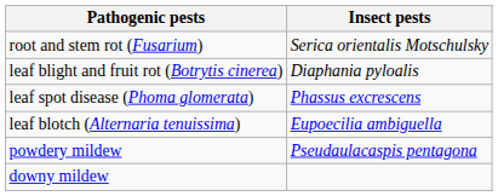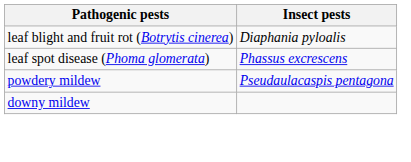 <table class="wikitable">
 <tr>
 <th>Pathogenic pests</th>
 <th>Insect pests</th>
-</tr>
-<tr>
-<td>root and stem rot (<em><a href='#'>Fusarium</a></em>)</td>
-<td><em>Serica orientalis Motschulsky</em></td>
 </tr>
 <tr>
 <td>leaf blight and fruit rot (<em><a href='#'>Botrytis cinerea</a></em>)</td>
 <td><em>Diaphania pyloalis</em></td>
 </tr>
 <tr>
 <td>leaf spot disease (<em><a href='#'>Phoma glomerata</a></em>)</td>
 <td><em><a href='#'>Phassus excrescens</a></em></td>
 </tr>
 <tr>
-<td>leaf blotch (<em><a href='#'>Alternaria tenuissima</a></em>)</td>
-<td><em><a href='#'>Eupoecilia ambiguella</a></em></td>
-</tr>
-<tr>
 <td><a href='#'>powdery mildew</a></td>
 <td><em><a href='#'>Pseudaulacaspis pentagona</a></em></td>
 </tr>
 <tr>
 <td><a href='#'>downy mildew</a></td>
 <td></td>
 </tr>
 </table>
